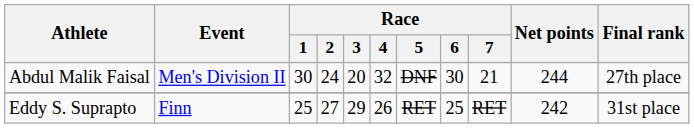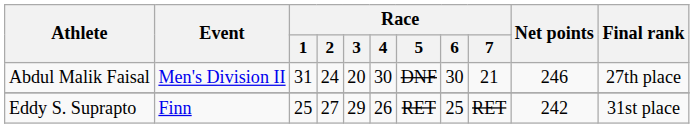 <table class="wikitable" style="font-size:90%">
 <tr>
 <th rowspan=2>Athlete</th>
 <th rowspan=2>Event</th>
 <th colspan=7>Race</th>
 <th rowspan=2>Net points</th>
 <th rowspan=2>Final rank</th>
 </tr>
 <tr style="font-size:95%">
 <th>1</th>
 <th>2</th>
 <th>3</th>
 <th>4</th>
 <th>5</th>
 <th>6</th>
 <th>7</th>
 </tr>
 <tr align=center>
 <td align=left>Abdul Malik Faisal</td>
 <td align=left><a href='#'>Men's Division II</a></td>
-<td>30</td>
+<td>31</td>
 <td>24</td>
 <td>20</td>
-<td>32</td>
+<td>30</td>
 <td><s>DNF</s></td>
 <td>30</td>
 <td>21</td>
-<td>244</td>
+<td>246</td>
 <td>27th place</td>
 </tr>
 <tr>
 </tr>
 <tr align=center>
 <td align=left>Eddy S. Suprapto</td>
 <td align=left><a href='#'>Finn</a></td>
 <td>25</td>
 <td>27</td>
 <td>29</td>
 <td>26</td>
 <td><s>RET</s></td>
 <td>25</td>
 <td><s>RET</s></td>
 <td>242</td>
 <td>31st place</td>
 </tr>
 </table>
